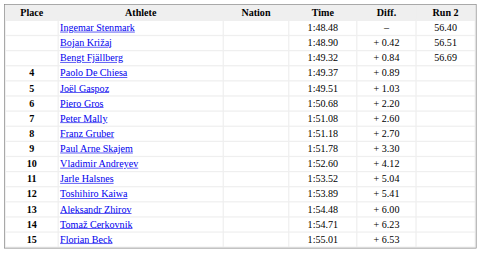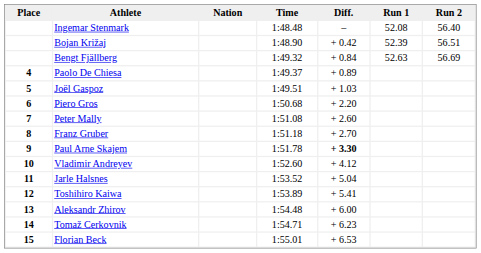 <table style="border-style:solid;border-width:1px;border-color:#808080;background-color:#EFEFEF" cellspacing="2" cellpadding="2" width="750px">
 <tr bgcolor="#EFEFEF">
 <th>Place</th>
 <th>Athlete</th>
 <th>Nation</th>
 <th>Time</th>
 <th>Diff.</th>
+<th>Run 1</th>
 <th>Run 2</th>
 </tr>
 <tr align="center" valign="top" bgcolor="#FFFFFF">
 <th></th>
 <td align="left"><a href='#'>Ingemar Stenmark</a></td>
 <td align="left"></td>
 <td>1:48.48</td>
 <td>–</td>
+<td>52.08</td>
 <td>56.40</td>
 </tr>
 <tr align="center" valign="top" bgcolor="#FFFFFF">
 <th></th>
 <td align="left"><a href='#'>Bojan Križaj</a></td>
 <td align="left"></td>
 <td>1:48.90</td>
 <td>+ 0.42</td>
+<td>52.39</td>
 <td>56.51</td>
 </tr>
 <tr align="center" valign="top" bgcolor="#FFFFFF">
 <th></th>
 <td align="left"><a href='#'>Bengt Fjällberg</a></td>
 <td align="left"></td>
 <td>1:49.32</td>
 <td>+ 0.84</td>
+<td>52.63</td>
 <td>56.69</td>
 </tr>
 <tr align="center" valign="top" bgcolor="#FFFFFF">
 <th>4</th>
 <td align="left"><a href='#'>Paolo De Chiesa</a></td>
 <td align="left"></td>
 <td>1:49.37</td>
 <td>+ 0.89</td>
 <td></td>
+<td></td>
 </tr>
 <tr align="center" valign="top" bgcolor="#FFFFFF">
 <th>5</th>
 <td align="left"><a href='#'>Joël Gaspoz</a></td>
 <td align="left"></td>
 <td>1:49.51</td>
 <td>+ 1.03</td>
+<td></td>
 <td></td>
 </tr>
 <tr align="center" valign="top" bgcolor="#FFFFFF">
 <th>6</th>
 <td align="left"><a href='#'>Piero Gros</a></td>
 <td align="left"></td>
 <td>1:50.68</td>
 <td>+ 2.20</td>
 <td></td>
+<td></td>
 </tr>
 <tr align="center" valign="top" bgcolor="#FFFFFF">
 <th>7</th>
 <td align="left"><a href='#'>Peter Mally</a></td>
 <td align="left"></td>
 <td>1:51.08</td>
 <td>+ 2.60</td>
+<td></td>
 <td></td>
 </tr>
 <tr align="center" valign="top" bgcolor="#FFFFFF">
 <th>8</th>
 <td align="left"><a href='#'>Franz Gruber</a></td>
 <td align="left"></td>
 <td>1:51.18</td>
 <td>+ 2.70</td>
 <td></td>
+<td></td>
 </tr>
 <tr align="center" valign="top" bgcolor="#FFFFFF">
 <th>9</th>
 <td align="left"><a href='#'>Paul Arne Skajem</a></td>
 <td align="left"></td>
 <td>1:51.78</td>
-<td>+ 3.30</td>
+<td><strong>+ 3.30</strong></td>
+<td></td>
 <td></td>
 </tr>
 <tr align="center" valign="top" bgcolor="#FFFFFF">
 <th>10</th>
 <td align="left"><a href='#'>Vladimir Andreyev</a></td>
 <td align="left"></td>
 <td>1:52.60</td>
 <td>+ 4.12</td>
 <td></td>
+<td></td>
 </tr>
 <tr align="center" valign="top" bgcolor="#FFFFFF">
 <th>11</th>
 <td align="left"><a href='#'>Jarle Halsnes</a></td>
 <td align="left"></td>
 <td>1:53.52</td>
 <td>+ 5.04</td>
+<td></td>
 <td></td>
 </tr>
 <tr align="center" valign="top" bgcolor="#FFFFFF">
 <th>12</th>
 <td align="left"><a href='#'>Toshihiro Kaiwa</a></td>
 <td align="left"></td>
 <td>1:53.89</td>
 <td>+ 5.41</td>
 <td></td>
+<td></td>
 </tr>
 <tr align="center" valign="top" bgcolor="#FFFFFF">
 <th>13</th>
 <td align="left"><a href='#'>Aleksandr Zhirov</a></td>
 <td align="left"></td>
 <td>1:54.48</td>
 <td>+ 6.00</td>
+<td></td>
 <td></td>
 </tr>
 <tr align="center" valign="top" bgcolor="#FFFFFF">
 <th>14</th>
 <td align="left"><a href='#'>Tomaž Cerkovnik</a></td>
 <td align="left"></td>
 <td>1:54.71</td>
 <td>+ 6.23</td>
 <td></td>
+<td></td>
 </tr>
 <tr align="center" valign="top" bgcolor="#FFFFFF">
 <th>15</th>
 <td align="left"><a href='#'>Florian Beck</a></td>
 <td align="left"></td>
 <td>1:55.01</td>
 <td>+ 6.53</td>
 <td></td>
+<td></td>
 </tr>
 </table>
